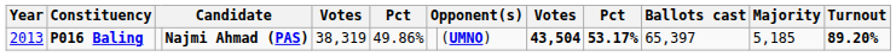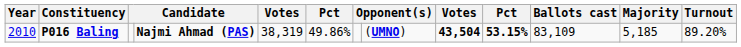 <table class="wikitable" style="margin:0.5em ; font-size:95%">
 <tr>
 <th>Year</th>
 <th>Constituency</th>
 <th colspan=2>Candidate</th>
 <th>Votes</th>
 <th>Pct</th>
 <th colspan=2>Opponent(s)</th>
 <th>Votes</th>
 <th>Pct</th>
 <th>Ballots cast</th>
 <th>Majority</th>
 <th>Turnout</th>
 </tr>
 <tr>
-<td><a href='#'>2013</a></td>
+<td><a href='#'>2010</a></td>
 <td><strong>P016 <a href='#'>Baling</a></strong></td>
 <td></td>
 <td><strong>Najmi Ahmad (<a href='#'>PAS</a>)</strong></td>
 <td align="right">38,319</td>
 <td>49.86%</td>
 <td></td>
 <td> (<a href='#'><strong>UMNO</strong></a>)</td>
 <td align="right"><strong>43,504</strong></td>
-<td><strong>53.17%</strong></td>
-<td>65,397</td>
+<td><strong>53.15%</strong></td>
+<td>83,109</td>
 <td>5,185</td>
-<td><strong>89.20%</strong></td>
+<td>89.20%</td>
 </tr>
 </table>
